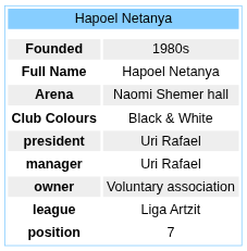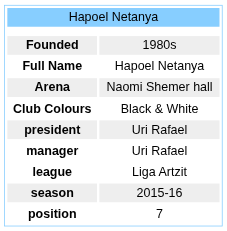 <table style="margin:5px; border:1px solid #87CEFF;" align=right cellpadding=3 cellspacing=3 width=280>
 <tr align="center" bgcolor="#87CEFF">
 <td colspan=2>Hapoel Netanya</td>
 </tr>
 <tr align="center">
 <td colspan=2></td>
 </tr>
 <tr align="center" bgcolor="#eeeeee">
 <td><strong>Founded</strong></td>
 <td>1980s</td>
 </tr>
 <tr align="center">
 <td><strong>Full Name</strong></td>
 <td>Hapoel Netanya</td>
 </tr>
 <tr align="center" bgcolor="#eeeeee">
 <td><strong>Arena</strong></td>
 <td>Naomi Shemer hall</td>
 </tr>
 <tr align="center">
 <td><strong>Club Colours</strong></td>
 <td>Black & White</td>
 </tr>
 <tr align="center" bgcolor="#eeeeee">
 <td><strong>president</strong></td>
 <td>Uri Rafael</td>
 </tr>
 <tr align="center">
 <td><strong>manager</strong></td>
 <td>Uri Rafael</td>
 </tr>
-<tr align="center" bgcolor="#eeeeee">
-<td><strong>owner</strong></td>
-<td>Voluntary association</td>
-</tr>
 <tr align="center">
 <td><strong> league</strong></td>
 <td>Liga Artzit</td>
+</tr>
+<tr align="center" bgcolor="#eeeeee">
+<td><strong> season</strong></td>
+<td>2015-16</td>
 </tr>
 <tr align="center">
 <td><strong> position</strong></td>
 <td>7</td>
 </tr>
 </table>
